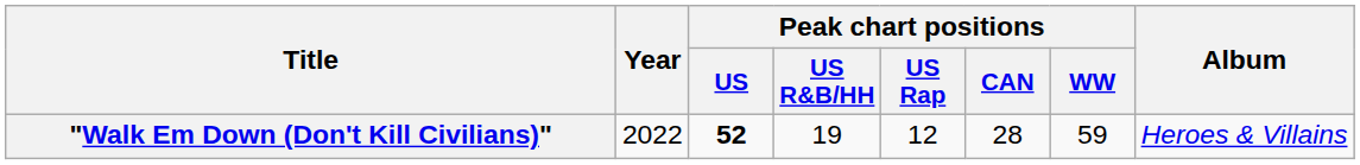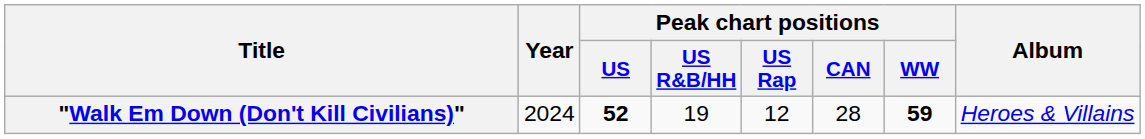 <table class="wikitable plainrowheaders" style="text-align:center;">
 <tr>
 <th scope="col" rowspan="2" style="width:22em;">Title</th>
 <th scope="col" rowspan="2">Year</th>
 <th scope="col" colspan="5">Peak chart positions</th>
 <th scope="col" rowspan="2">Album</th>
 </tr>
 <tr>
 <th scope="col" style="width:3em;font-size:90%;"><a href='#'>US</a><br></th>
 <th scope="col" style="width:3em;font-size:90%;"><a href='#'>US R&B/HH</a><br></th>
 <th scope="col" style="width:3em;font-size:90%;"><a href='#'>US Rap</a><br></th>
 <th scope="col" style="width:3em;font-size:90%;"><a href='#'>CAN</a><br></th>
 <th scope="col" style="width:3em;font-size:90%;"><a href='#'>WW</a><br></th>
 </tr>
 <tr>
 <th scope="row">"<a href='#'>Walk Em Down (Don't Kill Civilians)</a>"<br></th>
-<td>2022</td>
+<td>2024</td>
 <td><strong>52</strong></td>
 <td>19</td>
 <td>12</td>
 <td>28</td>
-<td>59</td>
+<td><strong>59</strong></td>
 <td><em><a href='#'>Heroes & Villains</a></em></td>
 </tr>
 </table>
